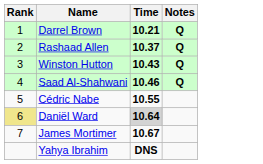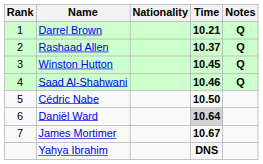 <table class="wikitable sortable" style="text-align:center">
 <tr>
 <th>Rank</th>
 <th>Name</th>
+<th>Nationality</th>
 <th>Time</th>
 <th>Notes</th>
 </tr>
 <tr bgcolor=ccffcc>
 <td>1</td>
 <td align=left><a href='#'>Darrel Brown</a></td>
+<td align=left></td>
 <td><strong>10.21</strong></td>
 <td><strong>Q</strong></td>
 </tr>
 <tr bgcolor=ccffcc>
 <td>2</td>
 <td align=left><a href='#'>Rashaad Allen</a></td>
+<td align=left></td>
 <td><strong>10.37</strong></td>
 <td><strong>Q</strong></td>
 </tr>
 <tr bgcolor=ccffcc>
 <td>3</td>
 <td align=left><a href='#'>Winston Hutton</a></td>
-<td><strong>10.43</strong></td>
+<td align=left></td>
+<td><strong>10.45</strong></td>
 <td><strong>Q</strong></td>
 </tr>
 <tr bgcolor=ccffcc>
 <td>4</td>
 <td align=left><a href='#'>Saad Al-Shahwani</a></td>
+<td align=left></td>
 <td><strong>10.46</strong></td>
 <td><strong>Q</strong></td>
 </tr>
 <tr>
 <td>5</td>
 <td align=left><a href='#'>Cédric Nabe</a></td>
-<td><strong>10.55</strong></td>
+<td align=left></td>
+<td><strong>10.50</strong></td>
 <td></td>
 </tr>
 <tr>
-<td style="background: khaki;">6</td>
+<td>6</td>
 <td align=left><a href='#'>Daniël Ward</a></td>
+<td align=left></td>
 <td style="background: lightgrey;"><strong>10.64</strong></td>
 <td></td>
 </tr>
 <tr>
 <td>7</td>
 <td align=left><a href='#'>James Mortimer</a></td>
+<td align=left></td>
 <td><strong>10.67</strong></td>
 <td></td>
 </tr>
 <tr>
 <td></td>
 <td align=left><a href='#'>Yahya Ibrahim</a></td>
+<td align=left></td>
 <td><strong>DNS</strong></td>
 <td></td>
 </tr>
 </table>
